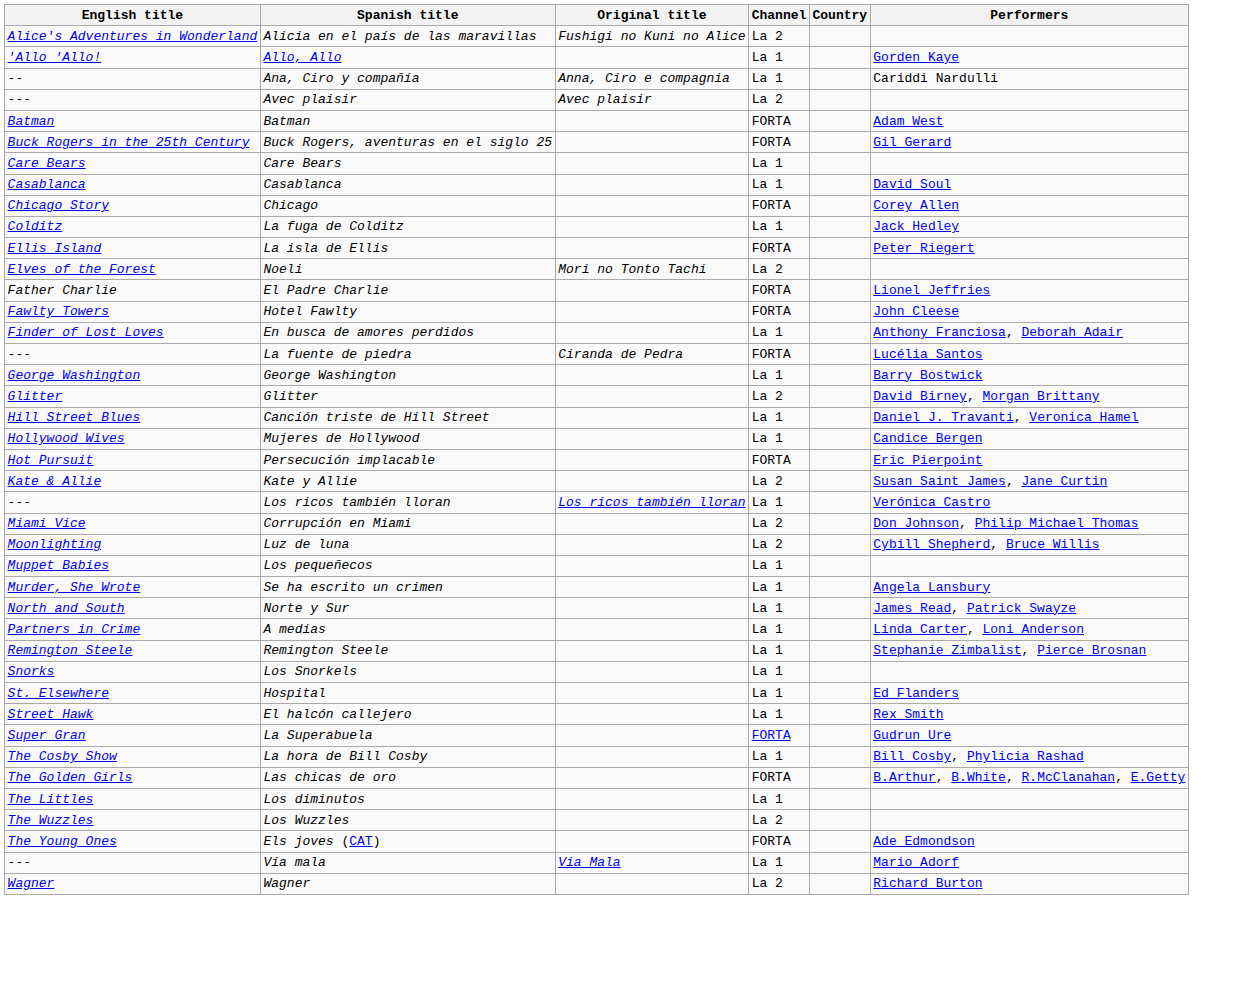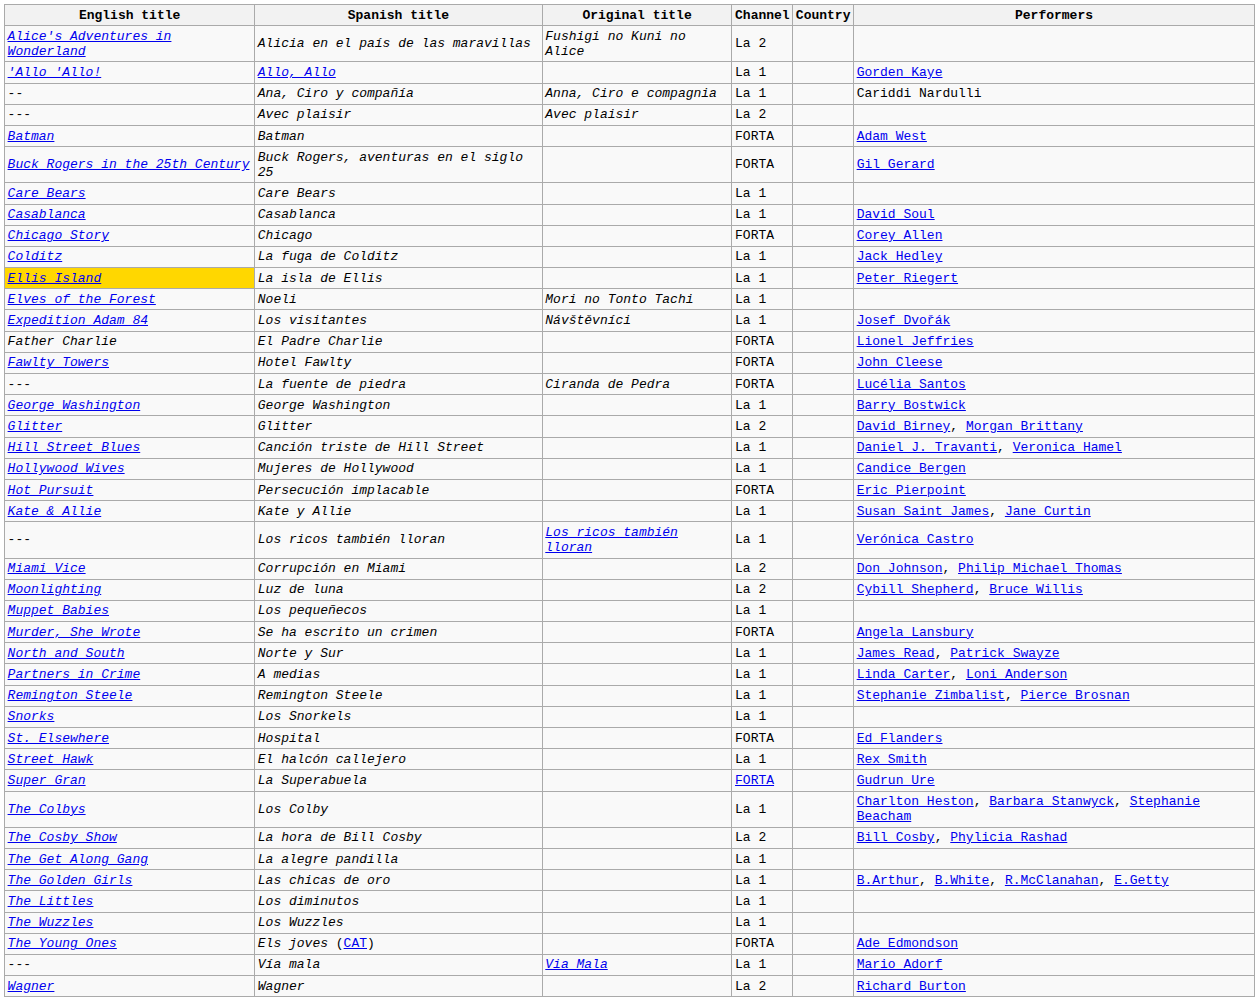 <table class="wikitable sortable">
 <tr bgcolor="#ececec" valign=top>
 <th>English title</th>
 <th>Spanish title</th>
 <th>Original title</th>
 <th>Channel</th>
 <th>Country</th>
 <th>Performers</th>
 </tr>
 <tr>
 </tr>
 <tr>
 <td><em><a href='#'>Alice's Adventures in Wonderland</a></em></td>
 <td><em>Alicia en el país de las maravillas</em></td>
 <td><em>Fushigi no Kuni no Alice</em></td>
 <td>La 2</td>
 <td></td>
 <td></td>
 </tr>
 <tr>
 <td><em><a href='#'>'Allo 'Allo!</a></em></td>
 <td><em><a href='#'>Allo, Allo</a></em></td>
 <td></td>
 <td>La 1</td>
 <td></td>
 <td><a href='#'>Gorden Kaye</a></td>
 </tr>
 <tr>
 <td>--</td>
 <td><em>Ana, Ciro y compañía</em></td>
 <td><em>Anna, Ciro e compagnia</em></td>
 <td>La 1</td>
 <td></td>
 <td>Cariddi Nardulli</td>
 </tr>
 <tr>
 <td>---</td>
 <td><em>Avec plaisir</em></td>
 <td><em>Avec plaisir</em></td>
 <td>La 2</td>
 <td></td>
 <td></td>
 </tr>
 <tr>
 <td><em><a href='#'>Batman</a></em></td>
 <td><em>Batman</em></td>
 <td></td>
 <td>FORTA</td>
 <td></td>
 <td><a href='#'>Adam West</a></td>
 </tr>
 <tr>
 <td><em><a href='#'>Buck Rogers in the 25th Century</a></em></td>
 <td><em>Buck Rogers, aventuras en el siglo 25</em></td>
 <td></td>
 <td>FORTA</td>
 <td></td>
 <td><a href='#'>Gil Gerard</a></td>
 </tr>
 <tr>
 <td><em><a href='#'>Care Bears</a></em></td>
 <td><em>Care Bears</em></td>
 <td></td>
 <td>La 1</td>
 <td></td>
 <td></td>
 </tr>
 <tr>
 <td><em><a href='#'>Casablanca</a></em></td>
 <td><em>Casablanca</em></td>
 <td></td>
 <td>La 1</td>
 <td></td>
 <td><a href='#'>David Soul</a></td>
 </tr>
 <tr>
 <td><em><a href='#'>Chicago Story</a></em></td>
 <td><em>Chicago</em></td>
 <td></td>
 <td>FORTA</td>
 <td></td>
 <td><a href='#'>Corey Allen</a></td>
 </tr>
 <tr>
 <td><em><a href='#'>Colditz</a></em></td>
 <td><em>La fuga de Colditz</em></td>
 <td></td>
 <td>La 1</td>
 <td></td>
 <td><a href='#'>Jack Hedley</a></td>
 </tr>
 <tr>
-<td><em><a href='#'>Ellis Island</a></em></td>
+<td style="background: gold;"><em><a href='#'>Ellis Island</a></em></td>
 <td><em>La isla de Ellis</em></td>
 <td></td>
-<td>FORTA</td>
+<td>La 1</td>
 <td></td>
 <td><a href='#'>Peter Riegert</a></td>
 </tr>
 <tr>
 <td><em><a href='#'>Elves of the Forest</a></em></td>
 <td><em>Noeli</em></td>
 <td><em>Mori no Tonto Tachi</em></td>
-<td>La 2</td>
+<td>La 1</td>
 <td></td>
 <td></td>
+</tr>
+<tr>
+<td><em><a href='#'>Expedition Adam 84</a></em></td>
+<td><em>Los visitantes</em></td>
+<td><em>Návštěvníci</em></td>
+<td>La 1</td>
+<td></td>
+<td><a href='#'>Josef Dvořák</a></td>
 </tr>
 <tr>
 <td><em>Father Charlie </em></td>
 <td><em>El Padre Charlie</em></td>
 <td></td>
 <td>FORTA</td>
 <td></td>
 <td><a href='#'>Lionel Jeffries</a></td>
 </tr>
 <tr>
 <td><em><a href='#'>Fawlty Towers</a></em></td>
 <td><em>Hotel Fawlty</em></td>
 <td></td>
 <td>FORTA</td>
 <td></td>
 <td><a href='#'>John Cleese</a></td>
-</tr>
-<tr>
-<td><em><a href='#'>Finder of Lost Loves</a></em></td>
-<td><em>En busca de amores perdidos</em></td>
-<td></td>
-<td>La 1</td>
-<td></td>
-<td><a href='#'>Anthony Franciosa</a>, <a href='#'>Deborah Adair</a></td>
 </tr>
 <tr>
 <td>---</td>
 <td><em>La fuente de piedra</em></td>
 <td><em>Ciranda de Pedra</em></td>
 <td>FORTA</td>
 <td></td>
 <td><a href='#'>Lucélia Santos</a></td>
 </tr>
 <tr>
 <td><em><a href='#'>George Washington</a></em></td>
 <td><em>George Washington</em></td>
 <td></td>
 <td>La 1</td>
 <td></td>
 <td><a href='#'>Barry Bostwick</a></td>
 </tr>
 <tr>
 <td><em><a href='#'>Glitter</a></em></td>
 <td><em>Glitter</em></td>
 <td></td>
 <td>La 2</td>
 <td></td>
 <td><a href='#'>David Birney</a>, <a href='#'>Morgan Brittany</a></td>
 </tr>
 <tr>
 <td><em><a href='#'>Hill Street Blues</a></em></td>
 <td><em>Canción triste de Hill Street</em></td>
 <td></td>
 <td>La 1</td>
 <td></td>
 <td><a href='#'>Daniel J. Travanti</a>, <a href='#'>Veronica Hamel</a></td>
 </tr>
 <tr>
 <td><em><a href='#'>Hollywood Wives</a></em></td>
 <td><em>Mujeres de Hollywood</em></td>
 <td></td>
 <td>La 1</td>
 <td></td>
 <td><a href='#'>Candice Bergen</a></td>
 </tr>
 <tr>
 <td><em><a href='#'>Hot Pursuit</a></em></td>
 <td><em>Persecución implacable</em></td>
 <td></td>
 <td>FORTA</td>
 <td></td>
 <td><a href='#'>Eric Pierpoint</a></td>
 </tr>
 <tr>
 <td><em><a href='#'>Kate & Allie</a></em></td>
 <td><em>Kate y Allie</em></td>
 <td></td>
-<td>La 2</td>
+<td>La 1</td>
 <td></td>
 <td><a href='#'>Susan Saint James</a>, <a href='#'>Jane Curtin</a></td>
 </tr>
 <tr>
 <td>---</td>
 <td><em>Los ricos también lloran</em></td>
 <td><em><a href='#'>Los ricos también lloran</a></em></td>
 <td>La 1</td>
 <td></td>
 <td><a href='#'>Verónica Castro</a></td>
 </tr>
 <tr>
 <td><em><a href='#'>Miami Vice</a></em></td>
 <td><em>Corrupción en Miami</em></td>
 <td></td>
 <td>La 2</td>
 <td></td>
 <td><a href='#'>Don Johnson</a>, <a href='#'>Philip Michael Thomas</a></td>
 </tr>
 <tr>
 <td><em><a href='#'>Moonlighting</a></em></td>
 <td><em>Luz de luna</em></td>
 <td></td>
 <td>La 2</td>
 <td></td>
 <td><a href='#'>Cybill Shepherd</a>, <a href='#'>Bruce Willis</a></td>
 </tr>
 <tr>
 <td><em><a href='#'>Muppet Babies</a></em></td>
 <td><em>Los pequeñecos</em></td>
 <td></td>
 <td>La 1</td>
 <td></td>
 <td></td>
 </tr>
 <tr>
 <td><em><a href='#'>Murder, She Wrote</a></em></td>
 <td><em>Se ha escrito un crimen</em></td>
 <td></td>
-<td>La 1</td>
+<td>FORTA</td>
 <td></td>
 <td><a href='#'>Angela Lansbury</a></td>
 </tr>
 <tr>
 <td><em><a href='#'>North and South</a></em></td>
 <td><em>Norte y Sur</em></td>
 <td></td>
 <td>La 1</td>
 <td></td>
 <td><a href='#'>James Read</a>, <a href='#'>Patrick Swayze</a></td>
 </tr>
 <tr>
 <td><em><a href='#'>Partners in Crime</a></em></td>
 <td><em>A medias</em></td>
 <td></td>
 <td>La 1</td>
 <td></td>
 <td><a href='#'>Linda Carter</a>, <a href='#'>Loni Anderson</a></td>
 </tr>
 <tr>
 <td><em><a href='#'>Remington Steele</a></em></td>
 <td><em>Remington Steele</em></td>
 <td></td>
 <td>La 1</td>
 <td></td>
 <td><a href='#'>Stephanie Zimbalist</a>, <a href='#'>Pierce Brosnan</a></td>
 </tr>
 <tr>
 <td><em><a href='#'>Snorks</a></em></td>
 <td><em>Los Snorkels</em></td>
 <td></td>
 <td>La 1</td>
 <td></td>
 <td></td>
 </tr>
 <tr>
 <td><em><a href='#'>St. Elsewhere</a></em></td>
 <td><em>Hospital</em></td>
 <td></td>
-<td>La 1</td>
+<td>FORTA</td>
 <td></td>
 <td><a href='#'>Ed Flanders</a></td>
 </tr>
 <tr>
 <td><em><a href='#'>Street Hawk</a></em></td>
 <td><em>El halcón callejero</em></td>
 <td></td>
 <td>La 1</td>
 <td></td>
 <td><a href='#'>Rex Smith</a></td>
 </tr>
 <tr>
 <td><em><a href='#'>Super Gran</a></em></td>
 <td><em>La Superabuela</em></td>
 <td></td>
 <td><a href='#'>FORTA</a></td>
 <td></td>
 <td><a href='#'>Gudrun Ure</a></td>
 </tr>
 <tr>
+<td><em><a href='#'>The Colbys</a></em></td>
+<td><em>Los Colby</em></td>
+<td></td>
+<td>La 1</td>
+<td></td>
+<td><a href='#'>Charlton Heston</a>, <a href='#'>Barbara Stanwyck</a>, <a href='#'>Stephanie Beacham</a></td>
+</tr>
+<tr>
 <td><em><a href='#'>The Cosby Show</a></em></td>
 <td><em>La hora de Bill Cosby</em></td>
 <td></td>
+<td>La 2</td>
+<td></td>
+<td><a href='#'>Bill Cosby</a>, <a href='#'>Phylicia Rashad</a></td>
+</tr>
+<tr>
+<td><em><a href='#'>The Get Along Gang</a></em></td>
+<td><em>La alegre pandilla</em></td>
+<td></td>
 <td>La 1</td>
 <td></td>
-<td><a href='#'>Bill Cosby</a>, <a href='#'>Phylicia Rashad</a></td>
+<td></td>
 </tr>
 <tr>
 <td><em><a href='#'>The Golden Girls</a></em></td>
 <td><em>Las chicas de oro</em></td>
 <td></td>
-<td>FORTA</td>
+<td>La 1</td>
 <td></td>
 <td><a href='#'>B.Arthur</a>, <a href='#'>B.White</a>, <a href='#'>R.McClanahan</a>, <a href='#'>E.Getty</a></td>
 </tr>
 <tr>
 <td><em><a href='#'>The Littles</a></em></td>
 <td><em>Los diminutos</em></td>
 <td></td>
 <td>La 1</td>
 <td></td>
 <td></td>
 </tr>
 <tr>
 <td><em><a href='#'>The Wuzzles</a></em></td>
 <td><em>Los Wuzzles</em></td>
 <td></td>
-<td>La 2</td>
+<td>La 1</td>
 <td></td>
 <td></td>
 </tr>
 <tr>
 <td><em><a href='#'> The Young Ones</a></em></td>
 <td><em>Els joves</em> (<a href='#'>CAT</a>)</td>
 <td></td>
 <td>FORTA</td>
 <td></td>
 <td><a href='#'>Ade Edmondson</a></td>
 </tr>
 <tr>
 <td>---</td>
 <td><em>Vía mala</em></td>
 <td><em><a href='#'>Via Mala</a></em></td>
 <td>La 1</td>
 <td></td>
 <td><a href='#'>Mario Adorf</a></td>
 </tr>
 <tr>
 <td><em><a href='#'>Wagner</a></em></td>
 <td><em>Wagner</em></td>
 <td></td>
 <td>La 2</td>
 <td></td>
 <td><a href='#'>Richard Burton</a></td>
 </tr>
 <tr>
 </tr>
 </table>
